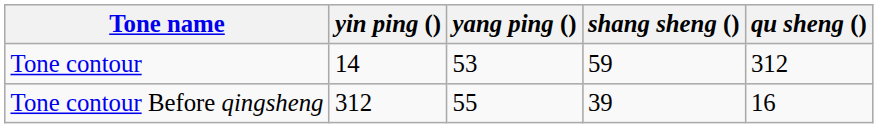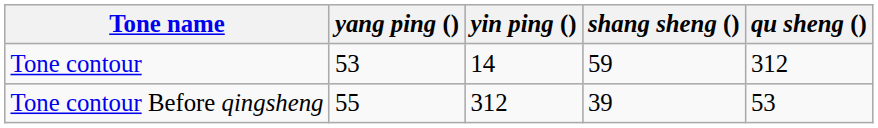 <table class="wikitable">
 <tr>
 <th><a href='#'>Tone name</a></th>
+<th><em>yang ping</em> ()</th>
 <th><em>yin ping</em> ()</th>
-<th><em>yang ping</em> ()</th>
 <th><em>shang sheng</em> ()</th>
 <th><em>qu sheng</em> ()</th>
 </tr>
 <tr>
 <td><a href='#'>Tone contour</a></td>
+<td>53</td>
 <td>14</td>
-<td>53</td>
 <td>59</td>
 <td>312</td>
 </tr>
 <tr>
 <td><a href='#'>Tone contour</a> Before <em>qingsheng</em></td>
+<td>55</td>
 <td>312</td>
-<td>55</td>
 <td>39</td>
-<td>16</td>
+<td>53</td>
 </tr>
 </table>
